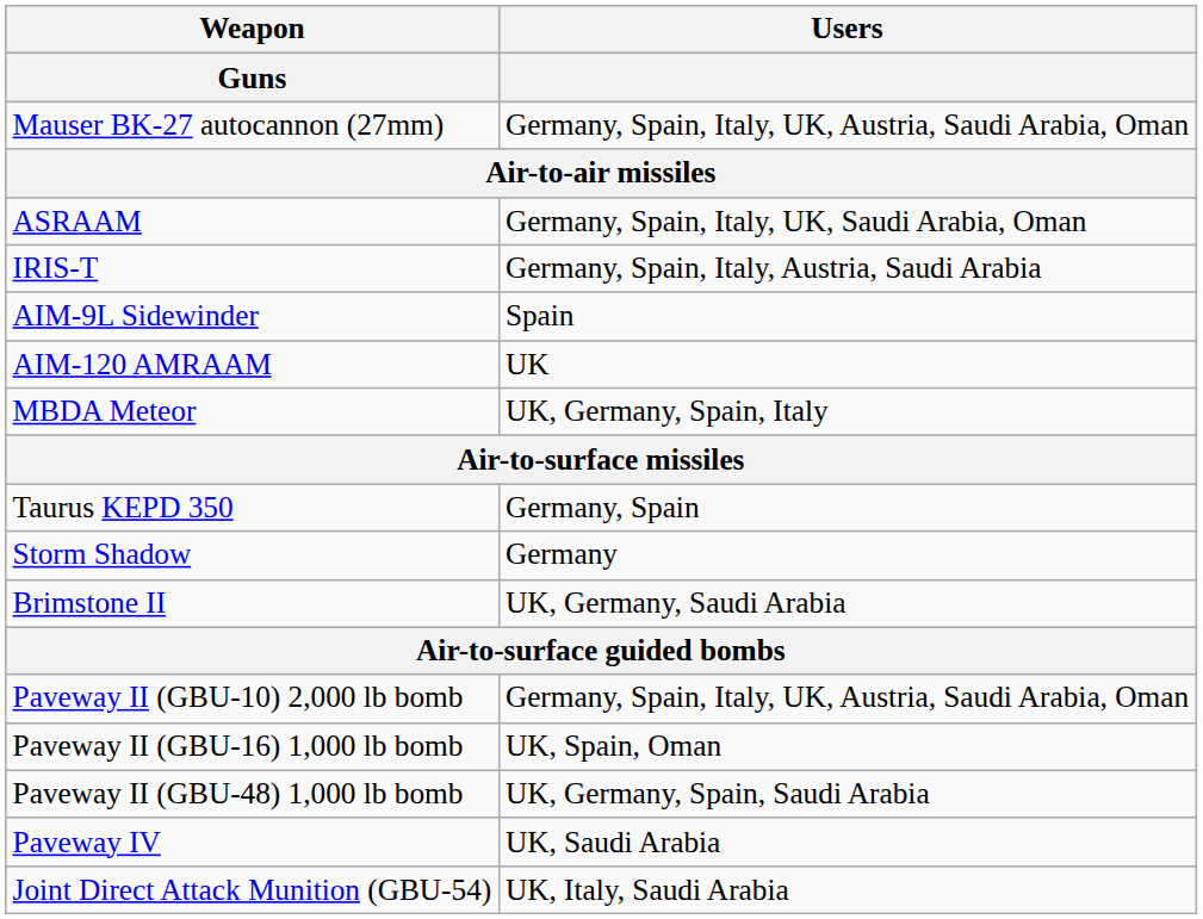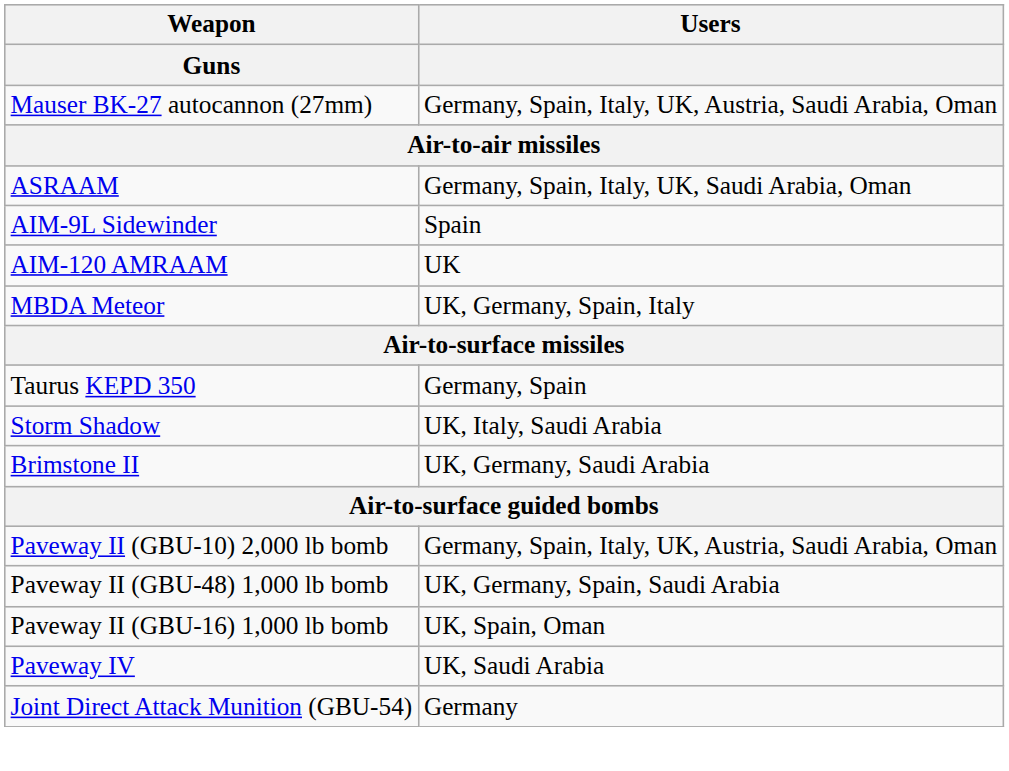 <table class="wikitable">
 <tr>
 <th>Weapon</th>
 <th>Users</th>
 </tr>
 <tr>
 <th>Guns</th>
 <th></th>
 </tr>
 <tr>
 <td><a href='#'>Mauser BK-27</a> autocannon (27mm)</td>
 <td>Germany, Spain, Italy, UK, Austria, Saudi Arabia, Oman</td>
 </tr>
 <tr>
 <th colspan="2">Air-to-air missiles</th>
 </tr>
 <tr>
 <td><a href='#'>ASRAAM</a></td>
 <td>Germany, Spain, Italy, UK, Saudi Arabia, Oman</td>
-</tr>
-<tr>
-<td><a href='#'>IRIS-T</a></td>
-<td>Germany, Spain, Italy, Austria, Saudi Arabia</td>
 </tr>
 <tr>
 <td><a href='#'>AIM-9L Sidewinder</a></td>
 <td>Spain</td>
 </tr>
 <tr>
 <td><a href='#'>AIM-120 AMRAAM</a></td>
 <td>UK</td>
 </tr>
 <tr>
 <td><a href='#'>MBDA Meteor</a></td>
 <td>UK, Germany, Spain, Italy</td>
 </tr>
 <tr>
 <th colspan="2">Air-to-surface missiles</th>
 </tr>
 <tr>
 <td>Taurus <a href='#'>KEPD 350</a></td>
 <td>Germany, Spain</td>
 </tr>
 <tr>
 <td><a href='#'>Storm Shadow</a></td>
-<td>Germany</td>
+<td>UK, Italy, Saudi Arabia</td>
 </tr>
 <tr>
 <td><a href='#'>Brimstone II</a></td>
 <td>UK, Germany, Saudi Arabia</td>
 </tr>
 <tr>
 <th colspan="2">Air-to-surface guided bombs</th>
 </tr>
 <tr>
 <td><a href='#'>Paveway II</a> (GBU-10) 2,000 lb bomb</td>
 <td>Germany, Spain, Italy, UK, Austria, Saudi Arabia, Oman</td>
 </tr>
 <tr>
+<td>Paveway II (GBU-48) 1,000 lb bomb</td>
+<td>UK, Germany, Spain, Saudi Arabia</td>
+</tr>
+<tr>
 <td>Paveway II (GBU-16) 1,000 lb bomb</td>
 <td>UK, Spain, Oman</td>
-</tr>
-<tr>
-<td>Paveway II (GBU-48) 1,000 lb bomb</td>
-<td>UK, Germany, Spain, Saudi Arabia</td>
 </tr>
 <tr>
 <td><a href='#'>Paveway IV</a></td>
 <td>UK, Saudi Arabia</td>
 </tr>
 <tr>
 <td><a href='#'>Joint Direct Attack Munition</a> (GBU-54)</td>
-<td>UK, Italy, Saudi Arabia</td>
+<td>Germany</td>
 </tr>
 </table>
